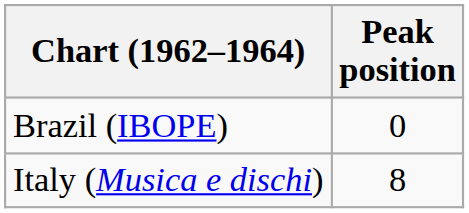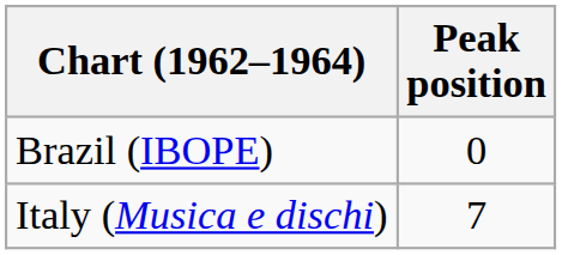 <table class="wikitable sortable">
 <tr>
 <th>Chart (1962–1964)</th>
 <th>Peak<br>position</th>
 </tr>
 <tr>
 <td>Brazil (<a href='#'>IBOPE</a>)</td>
 <td align="center">0</td>
 </tr>
 <tr>
 <td>Italy (<em><a href='#'>Musica e dischi</a></em>)</td>
-<td align="center">8</td>
+<td align="center">7</td>
 </tr>
 </table>
